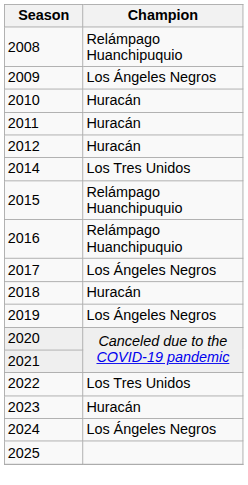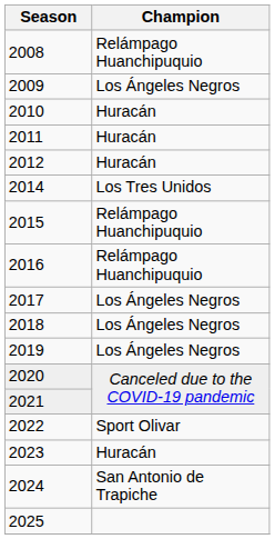 <table class="wikitable sortable">
 <tr>
 <th width=80px>Season</th>
 <th width=170px>Champion</th>
 </tr>
 <tr>
 <td>2008</td>
 <td>Relámpago Huanchipuquio</td>
 </tr>
 <tr>
 <td>2009</td>
 <td>Los Ángeles Negros</td>
 </tr>
 <tr>
 <td>2010</td>
 <td>Huracán</td>
 </tr>
 <tr>
 <td>2011</td>
 <td>Huracán</td>
 </tr>
 <tr>
 <td>2012</td>
 <td>Huracán</td>
 </tr>
 <tr>
 <td>2014</td>
 <td>Los Tres Unidos</td>
 </tr>
 <tr>
 <td>2015</td>
 <td>Relámpago Huanchipuquio</td>
 </tr>
 <tr>
 <td>2016</td>
 <td>Relámpago Huanchipuquio</td>
 </tr>
 <tr>
 <td>2017</td>
 <td>Los Ángeles Negros</td>
 </tr>
 <tr>
 <td>2018</td>
-<td>Huracán</td>
+<td>Los Ángeles Negros</td>
 </tr>
 <tr>
 <td>2019</td>
 <td>Los Ángeles Negros</td>
 </tr>
 <tr bgcolor=#efefef>
 <td>2020</td>
 <td rowspan=2 colspan="1" align=center><em>Canceled due to the <a href='#'>COVID-19 pandemic</a></em></td>
 </tr>
 <tr bgcolor=#efefef>
 <td>2021</td>
 </tr>
 <tr>
 <td>2022</td>
-<td>Los Tres Unidos</td>
+<td>Sport Olivar</td>
 </tr>
 <tr>
 <td>2023</td>
 <td>Huracán</td>
 </tr>
 <tr>
 <td>2024</td>
-<td>Los Ángeles Negros</td>
+<td>San Antonio de Trapiche</td>
 </tr>
 <tr>
 <td>2025</td>
 <td></td>
 </tr>
 <tr>
 </tr>
 </table>
